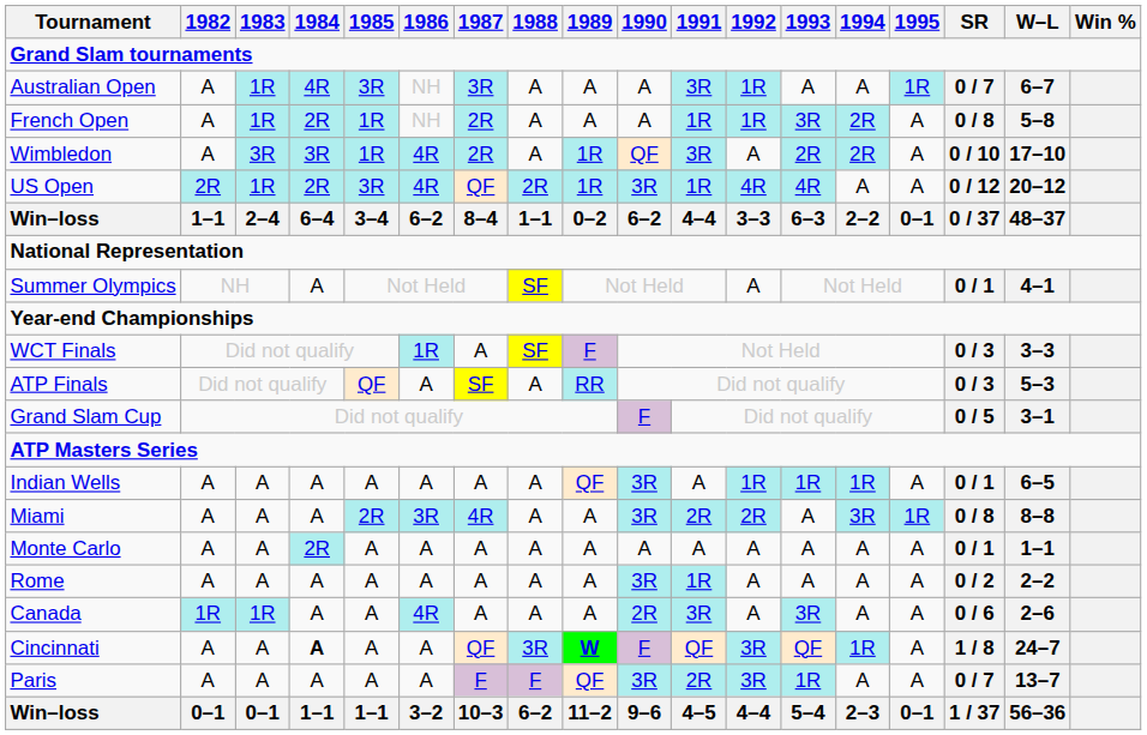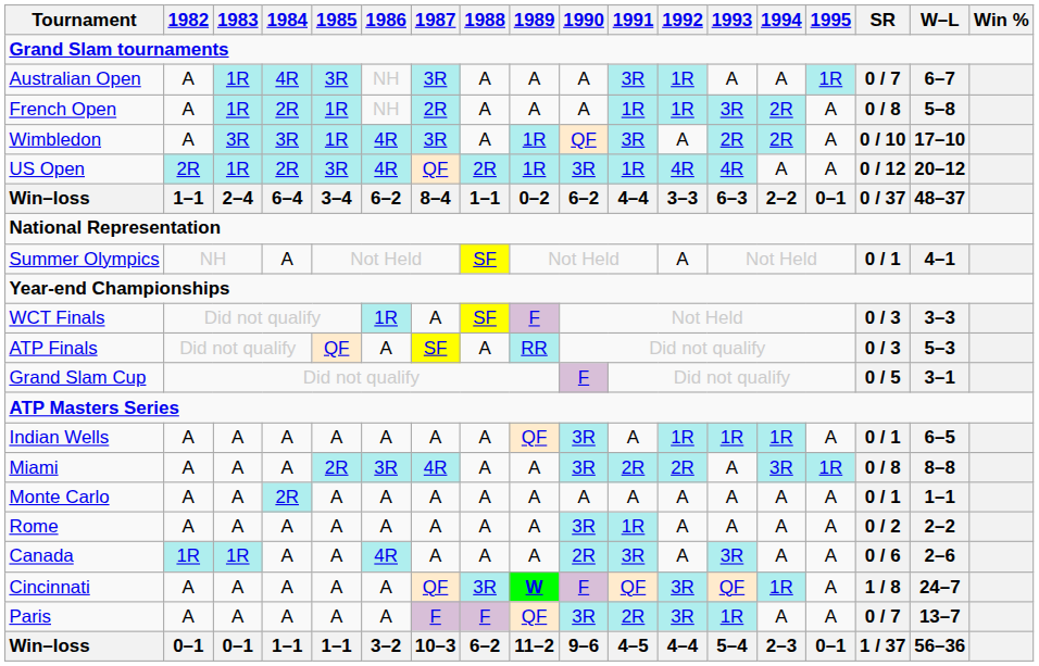 <table class=wikitable style=text-align:center;font-size:97%>
 <tr>
 <th>Tournament</th>
 <th><a href='#'>1982</a></th>
 <th><a href='#'>1983</a></th>
 <th><a href='#'>1984</a></th>
 <th><a href='#'>1985</a></th>
 <th><a href='#'>1986</a></th>
 <th><a href='#'>1987</a></th>
 <th><a href='#'>1988</a></th>
 <th><a href='#'>1989</a></th>
 <th><a href='#'>1990</a></th>
 <th><a href='#'>1991</a></th>
 <th><a href='#'>1992</a></th>
 <th><a href='#'>1993</a></th>
 <th><a href='#'>1994</a></th>
 <th><a href='#'>1995</a></th>
 <th>SR</th>
 <th>W–L</th>
 <th>Win %</th>
 </tr>
 <tr>
 <td colspan=23 align=left><strong><a href='#'>Grand Slam tournaments</a></strong></td>
 </tr>
 <tr>
 <td align=left><a href='#'>Australian Open</a></td>
 <td>A</td>
 <td bgcolor=afeeee><a href='#'>1R</a></td>
 <td bgcolor=afeeee><a href='#'>4R</a></td>
 <td bgcolor=afeeee><a href='#'>3R</a></td>
 <td colspan=1 style=color:#cccccc>NH</td>
 <td bgcolor=afeeee><a href='#'>3R</a></td>
 <td>A</td>
 <td>A</td>
 <td>A</td>
 <td bgcolor=afeeee><a href='#'>3R</a></td>
 <td bgcolor=afeeee><a href='#'>1R</a></td>
 <td>A</td>
 <td>A</td>
 <td bgcolor=afeeee><a href='#'>1R</a></td>
 <th>0 / 7</th>
 <th>6–7</th>
 <th></th>
 </tr>
 <tr>
 <td align=left><a href='#'>French Open</a></td>
 <td>A</td>
 <td bgcolor=afeeee><a href='#'>1R</a></td>
 <td bgcolor=afeeee><a href='#'>2R</a></td>
 <td bgcolor=afeeee><a href='#'>1R</a></td>
 <td colspan=1 style=color:#cccccc>NH</td>
 <td bgcolor=afeeee><a href='#'>2R</a></td>
 <td>A</td>
 <td>A</td>
 <td>A</td>
 <td bgcolor=afeeee><a href='#'>1R</a></td>
 <td bgcolor=afeeee><a href='#'>1R</a></td>
 <td bgcolor=afeeee><a href='#'>3R</a></td>
 <td bgcolor=afeeee><a href='#'>2R</a></td>
 <td>A</td>
 <th>0 / 8</th>
 <th>5–8</th>
 <th></th>
 </tr>
 <tr>
 <td align=left><a href='#'>Wimbledon</a></td>
 <td>A</td>
 <td bgcolor=afeeee><a href='#'>3R</a></td>
 <td bgcolor=afeeee><a href='#'>3R</a></td>
 <td bgcolor=afeeee><a href='#'>1R</a></td>
 <td bgcolor=afeeee><a href='#'>4R</a></td>
-<td bgcolor=afeeee><a href='#'>2R</a></td>
+<td bgcolor=afeeee><a href='#'>3R</a></td>
 <td>A</td>
 <td bgcolor=afeeee><a href='#'>1R</a></td>
 <td bgcolor=ffebcd><a href='#'>QF</a></td>
 <td bgcolor=afeeee><a href='#'>3R</a></td>
 <td>A</td>
 <td bgcolor=afeeee><a href='#'>2R</a></td>
 <td bgcolor=afeeee><a href='#'>2R</a></td>
 <td>A</td>
 <th>0 / 10</th>
 <th>17–10</th>
 <th></th>
 </tr>
 <tr>
 <td align=left><a href='#'>US Open</a></td>
 <td bgcolor=afeeee><a href='#'>2R</a></td>
 <td bgcolor=afeeee><a href='#'>1R</a></td>
 <td bgcolor=afeeee><a href='#'>2R</a></td>
 <td bgcolor=afeeee><a href='#'>3R</a></td>
 <td bgcolor=afeeee><a href='#'>4R</a></td>
 <td bgcolor=ffebcd><a href='#'>QF</a></td>
 <td bgcolor=afeeee><a href='#'>2R</a></td>
 <td bgcolor=afeeee><a href='#'>1R</a></td>
 <td bgcolor=afeeee><a href='#'>3R</a></td>
 <td bgcolor=afeeee><a href='#'>1R</a></td>
 <td bgcolor=afeeee><a href='#'>4R</a></td>
 <td bgcolor=afeeee><a href='#'>4R</a></td>
 <td>A</td>
 <td>A</td>
 <th>0 / 12</th>
 <th>20–12</th>
 <th></th>
 </tr>
 <tr>
 <th style=text-align:left>Win–loss</th>
 <th>1–1</th>
 <th>2–4</th>
 <th>6–4</th>
 <th>3–4</th>
 <th>6–2</th>
 <th>8–4</th>
 <th>1–1</th>
 <th>0–2</th>
 <th>6–2</th>
 <th>4–4</th>
 <th>3–3</th>
 <th>6–3</th>
 <th>2–2</th>
 <th>0–1</th>
 <th>0 / 37</th>
 <th>48–37</th>
 <th></th>
 </tr>
 <tr>
 <td colspan=22 align=left><strong>National Representation</strong></td>
 </tr>
 <tr>
 <td align=left><a href='#'>Summer Olympics</a></td>
 <td colspan=2 style=color:#cccccc>NH</td>
 <td>A</td>
 <td colspan=3 style=color:#cccccc>Not Held</td>
 <td style=background:yellow><a href='#'>SF</a></td>
 <td colspan=3 style=color:#cccccc>Not Held</td>
 <td>A</td>
 <td colspan=3 style=color:#cccccc>Not Held</td>
 <th>0 / 1</th>
 <th>4–1</th>
 <th></th>
 </tr>
 <tr>
 <td colspan=22 align=left><strong>Year-end Championships</strong></td>
 </tr>
 <tr>
 <td align=left><a href='#'>WCT Finals</a></td>
 <td colspan=4 style=color:#cccccc>Did not qualify</td>
 <td style=background:#afeeee><a href='#'>1R</a></td>
 <td>A</td>
 <td style=background:yellow><a href='#'>SF</a></td>
 <td style=background:thistle><a href='#'>F</a></td>
 <td colspan=6 style=color:#cccccc>Not Held</td>
 <th>0 / 3</th>
 <th>3–3</th>
 <th></th>
 </tr>
 <tr>
 <td align=left><a href='#'>ATP Finals</a></td>
 <td colspan=3 style=color:#cccccc>Did not qualify</td>
 <td style=background:#ffebcd><a href='#'>QF</a></td>
 <td>A</td>
 <td style=background:yellow><a href='#'>SF</a></td>
 <td>A</td>
 <td style=background:#afeeee><a href='#'>RR</a></td>
 <td colspan=6 style=color:#cccccc>Did not qualify</td>
 <th>0 / 3</th>
 <th>5–3</th>
 <th></th>
 </tr>
 <tr>
 <td align=left><a href='#'>Grand Slam Cup</a></td>
 <td colspan=8 style=color:#cccccc>Did not qualify</td>
 <td style=background:thistle><a href='#'>F</a></td>
 <td colspan=5 style=color:#cccccc>Did not qualify</td>
 <th>0 / 5</th>
 <th>3–1</th>
 <th></th>
 </tr>
 <tr>
 <td colspan=23 align=left><strong><a href='#'>ATP Masters Series</a></strong></td>
 </tr>
 <tr>
 <td align=left><a href='#'>Indian Wells</a></td>
 <td>A</td>
 <td>A</td>
 <td>A</td>
 <td>A</td>
 <td>A</td>
 <td>A</td>
 <td>A</td>
 <td bgcolor=ffebcd><a href='#'>QF</a></td>
 <td bgcolor=afeeee><a href='#'>3R</a></td>
 <td>A</td>
 <td bgcolor=afeeee><a href='#'>1R</a></td>
 <td bgcolor=afeeee><a href='#'>1R</a></td>
 <td bgcolor=afeeee><a href='#'>1R</a></td>
 <td>A</td>
 <th>0 / 1</th>
 <th>6–5</th>
 <th></th>
 </tr>
 <tr>
 <td align=left><a href='#'>Miami</a></td>
 <td>A</td>
 <td>A</td>
 <td>A</td>
 <td bgcolor=afeeee><a href='#'>2R</a></td>
 <td bgcolor=afeeee><a href='#'>3R</a></td>
 <td bgcolor=afeeee><a href='#'>4R</a></td>
 <td>A</td>
 <td>A</td>
 <td bgcolor=afeeee><a href='#'>3R</a></td>
 <td bgcolor=afeeee><a href='#'>2R</a></td>
 <td bgcolor=afeeee><a href='#'>2R</a></td>
 <td>A</td>
 <td bgcolor=afeeee><a href='#'>3R</a></td>
 <td bgcolor=afeeee><a href='#'>1R</a></td>
 <th>0 / 8</th>
 <th>8–8</th>
 <th></th>
 </tr>
 <tr>
 <td align=left><a href='#'>Monte Carlo</a></td>
 <td>A</td>
 <td>A</td>
 <td bgcolor=afeeee><a href='#'>2R</a></td>
 <td>A</td>
 <td>A</td>
 <td>A</td>
 <td>A</td>
 <td>A</td>
 <td>A</td>
 <td>A</td>
 <td>A</td>
 <td>A</td>
 <td>A</td>
 <td>A</td>
 <th>0 / 1</th>
 <th>1–1</th>
 <th></th>
 </tr>
 <tr>
 <td align=left><a href='#'>Rome</a></td>
 <td>A</td>
 <td>A</td>
 <td>A</td>
 <td>A</td>
 <td>A</td>
 <td>A</td>
 <td>A</td>
 <td>A</td>
 <td bgcolor=afeeee><a href='#'>3R</a></td>
 <td bgcolor=afeeee><a href='#'>1R</a></td>
 <td>A</td>
 <td>A</td>
 <td>A</td>
 <td>A</td>
 <th>0 / 2</th>
 <th>2–2</th>
 <th></th>
 </tr>
 <tr>
 <td align=left><a href='#'>Canada</a></td>
 <td bgcolor=afeeee><a href='#'>1R</a></td>
 <td bgcolor=afeeee><a href='#'>1R</a></td>
 <td>A</td>
 <td>A</td>
 <td bgcolor=afeeee><a href='#'>4R</a></td>
 <td>A</td>
 <td>A</td>
 <td>A</td>
 <td bgcolor=afeeee><a href='#'>2R</a></td>
 <td bgcolor=afeeee><a href='#'>3R</a></td>
 <td>A</td>
 <td bgcolor=afeeee><a href='#'>3R</a></td>
 <td>A</td>
 <td>A</td>
 <th>0 / 6</th>
 <th>2–6</th>
 <th></th>
 </tr>
 <tr>
 <td align=left><a href='#'>Cincinnati</a></td>
 <td>A</td>
 <td>A</td>
-<td><strong>A</strong></td>
+<td>A</td>
 <td>A</td>
 <td>A</td>
 <td bgcolor=ffebcd><a href='#'>QF</a></td>
 <td bgcolor=afeeee><a href='#'>3R</a></td>
 <td bgcolor=lime><a href='#'><strong>W</strong></a></td>
 <td bgcolor=thistle><a href='#'>F</a></td>
 <td bgcolor=ffebcd><a href='#'>QF</a></td>
 <td bgcolor=afeeee><a href='#'>3R</a></td>
 <td bgcolor=ffebcd><a href='#'>QF</a></td>
 <td bgcolor=afeeee><a href='#'>1R</a></td>
 <td>A</td>
 <th>1 / 8</th>
 <th>24–7</th>
 <th></th>
 </tr>
 <tr>
 <td align=left><a href='#'>Paris</a></td>
 <td>A</td>
 <td>A</td>
 <td>A</td>
 <td>A</td>
 <td>A</td>
 <td bgcolor=thistle><a href='#'>F</a></td>
 <td bgcolor=thistle><a href='#'>F</a></td>
 <td bgcolor=ffebcd><a href='#'>QF</a></td>
 <td bgcolor=afeeee><a href='#'>3R</a></td>
 <td bgcolor=afeeee><a href='#'>2R</a></td>
 <td bgcolor=afeeee><a href='#'>3R</a></td>
 <td bgcolor=afeeee><a href='#'>1R</a></td>
 <td>A</td>
 <td>A</td>
 <th>0 / 7</th>
 <th>13–7</th>
 <th></th>
 </tr>
 <tr>
 <th style=text-align:left>Win–loss</th>
 <th>0–1</th>
 <th>0–1</th>
 <th>1–1</th>
 <th>1–1</th>
 <th>3–2</th>
 <th>10–3</th>
 <th>6–2</th>
 <th>11–2</th>
 <th>9–6</th>
 <th>4–5</th>
 <th>4–4</th>
 <th>5–4</th>
 <th>2–3</th>
 <th>0–1</th>
 <th>1 / 37</th>
 <th>56–36</th>
 <th></th>
 </tr>
 </table>
